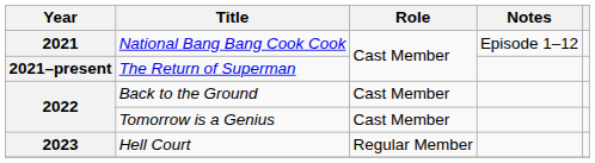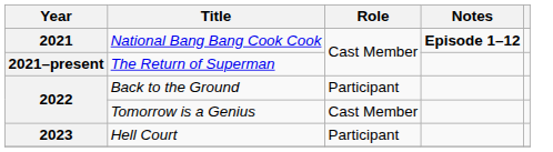 <table class="wikitable  plainrowheaders">
 <tr>
 <th scope="col">Year</th>
 <th scope="col">Title</th>
 <th scope="col">Role</th>
 <th scope="col">Notes</th>
 <th scope="col" class="unsortable"></th>
 </tr>
 <tr>
 <th scope="row"  rowspan=1>2021</th>
 <td><em><a href='#'>National Bang Bang Cook Cook</a></em></td>
 <td rowspan=2>Cast Member</td>
-<td>Episode 1–12</td>
+<td><strong>Episode 1–12</strong></td>
 <td></td>
 </tr>
 <tr>
 <th scope="row">2021–present</th>
 <td><em><a href='#'>The Return of Superman</a></em></td>
 <td></td>
 <td></td>
 </tr>
 <tr>
 <th scope="row"  rowspan=2>2022</th>
 <td><em>Back to the Ground</em></td>
-<td>Cast Member</td>
+<td>Participant</td>
 <td></td>
 <td></td>
 </tr>
 <tr>
 <td><em>Tomorrow is a Genius</em></td>
 <td>Cast Member</td>
 <td></td>
 <td></td>
 </tr>
 <tr>
 <th scope="row">2023</th>
 <td><em>Hell Court</em></td>
-<td>Regular Member</td>
+<td>Participant</td>
 <td></td>
 <td></td>
 </tr>
 <tr>
 </tr>
 </table>
